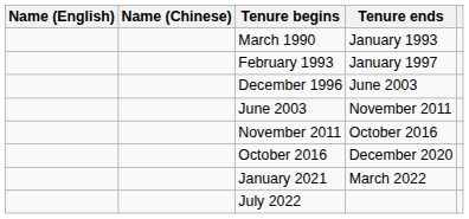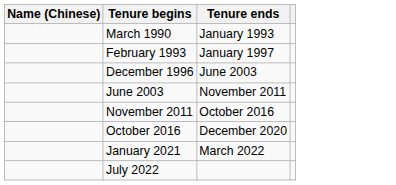 <table class="wikitable">
 <tr>
-<th>Name (English)</th>
 <th>Name (Chinese)</th>
 <th>Tenure begins</th>
 <th>Tenure ends</th>
 <th></th>
 </tr>
 <tr>
 <td></td>
-<td></td>
 <td>March 1990</td>
 <td>January 1993</td>
 <td></td>
 </tr>
 <tr>
-<td></td>
 <td></td>
 <td>February 1993</td>
 <td>January 1997</td>
 <td></td>
 </tr>
 <tr>
 <td></td>
-<td></td>
 <td>December 1996</td>
 <td>June 2003</td>
 <td></td>
 </tr>
 <tr>
-<td></td>
 <td></td>
 <td>June 2003</td>
 <td>November 2011</td>
 <td></td>
 </tr>
 <tr>
 <td></td>
-<td></td>
 <td>November 2011</td>
 <td>October 2016</td>
 <td></td>
 </tr>
 <tr>
-<td></td>
 <td></td>
 <td>October 2016</td>
 <td>December 2020</td>
 <td></td>
 </tr>
 <tr>
 <td></td>
-<td></td>
 <td>January 2021</td>
 <td>March 2022</td>
 <td></td>
 </tr>
 <tr>
 <td></td>
-<td></td>
 <td>July 2022</td>
 <td></td>
 <td></td>
 </tr>
 </table>
